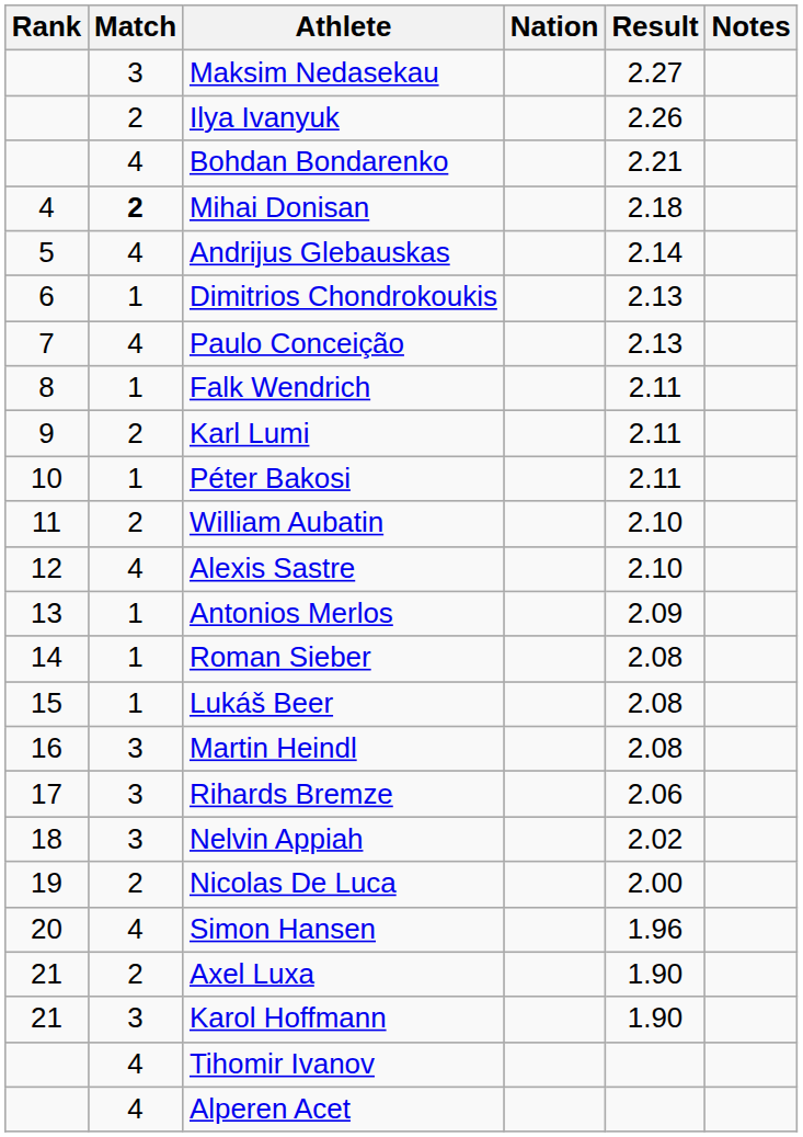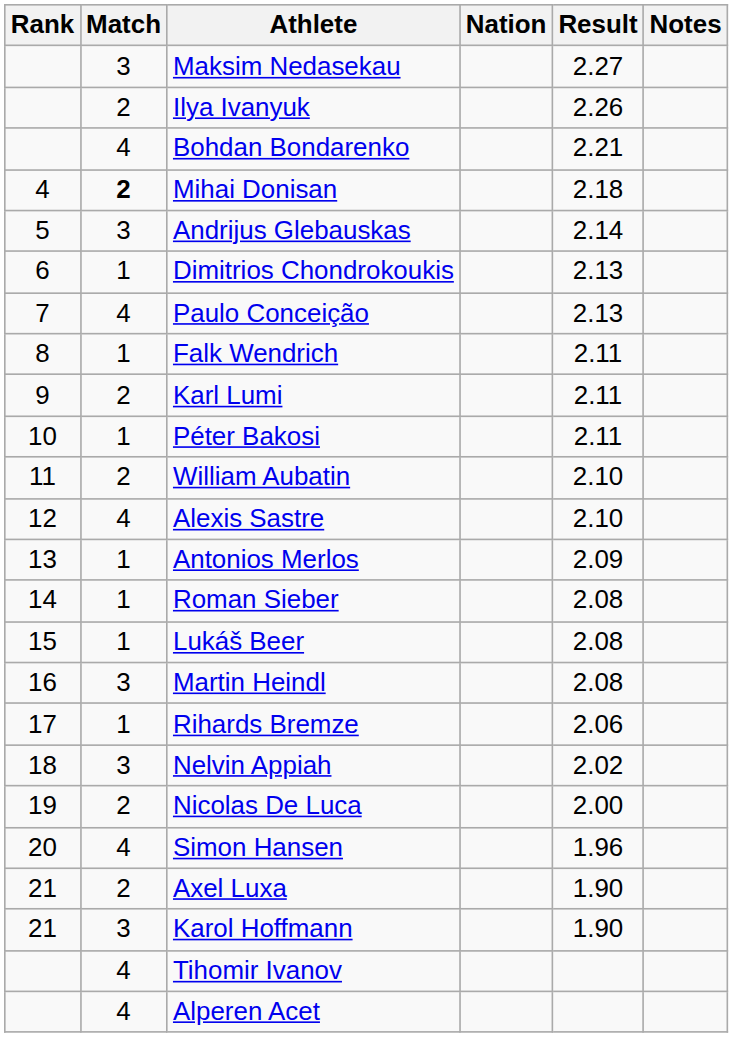 <table class="wikitable sortable" style="text-align:center">
 <tr>
 <th>Rank</th>
 <th>Match</th>
 <th>Athlete</th>
 <th>Nation</th>
 <th>Result</th>
 <th>Notes</th>
 </tr>
 <tr>
 <td></td>
 <td>3</td>
 <td align=left><a href='#'>Maksim Nedasekau</a></td>
 <td align=left></td>
 <td>2.27</td>
 <td></td>
 </tr>
 <tr>
 <td></td>
 <td>2</td>
 <td align=left><a href='#'>Ilya Ivanyuk</a></td>
 <td align=left></td>
 <td>2.26</td>
 <td></td>
 </tr>
 <tr>
 <td></td>
 <td>4</td>
 <td align=left><a href='#'>Bohdan Bondarenko</a></td>
 <td align=left></td>
 <td>2.21</td>
 <td></td>
 </tr>
 <tr>
 <td>4</td>
 <td><strong>2</strong></td>
 <td align=left><a href='#'>Mihai Donisan</a></td>
 <td align=left></td>
 <td>2.18</td>
 <td></td>
 </tr>
 <tr>
 <td>5</td>
-<td>4</td>
+<td>3</td>
 <td align=left><a href='#'>Andrijus Glebauskas</a></td>
 <td align=left></td>
 <td>2.14</td>
 <td></td>
 </tr>
 <tr>
 <td>6</td>
 <td>1</td>
 <td align=left><a href='#'>Dimitrios Chondrokoukis</a></td>
 <td align=left></td>
 <td>2.13</td>
 <td></td>
 </tr>
 <tr>
 <td>7</td>
 <td>4</td>
 <td align=left><a href='#'>Paulo Conceição</a></td>
 <td align=left></td>
 <td>2.13</td>
 <td></td>
 </tr>
 <tr>
 <td>8</td>
 <td>1</td>
 <td align=left><a href='#'>Falk Wendrich</a></td>
 <td align=left></td>
 <td>2.11</td>
 <td></td>
 </tr>
 <tr>
 <td>9</td>
 <td>2</td>
 <td align=left><a href='#'>Karl Lumi</a></td>
 <td align=left></td>
 <td>2.11</td>
 <td></td>
 </tr>
 <tr>
 <td>10</td>
 <td>1</td>
 <td align=left><a href='#'>Péter Bakosi</a></td>
 <td align=left></td>
 <td>2.11</td>
 <td></td>
 </tr>
 <tr>
 <td>11</td>
 <td>2</td>
 <td align=left><a href='#'>William Aubatin</a></td>
 <td align=left></td>
 <td>2.10</td>
 <td></td>
 </tr>
 <tr>
 <td>12</td>
 <td>4</td>
 <td align=left><a href='#'>Alexis Sastre</a></td>
 <td align=left></td>
 <td>2.10</td>
 <td></td>
 </tr>
 <tr>
 <td>13</td>
 <td>1</td>
 <td align=left><a href='#'>Antonios Merlos</a></td>
 <td align=left></td>
 <td>2.09</td>
 <td></td>
 </tr>
 <tr>
 <td>14</td>
 <td>1</td>
 <td align=left><a href='#'>Roman Sieber</a></td>
 <td align=left></td>
 <td>2.08</td>
 <td></td>
 </tr>
 <tr>
 <td>15</td>
 <td>1</td>
 <td align=left><a href='#'>Lukáš Beer</a></td>
 <td align=left></td>
 <td>2.08</td>
 <td></td>
 </tr>
 <tr>
 <td>16</td>
 <td>3</td>
 <td align=left><a href='#'>Martin Heindl</a></td>
 <td align=left></td>
 <td>2.08</td>
 <td></td>
 </tr>
 <tr>
 <td>17</td>
-<td>3</td>
+<td>1</td>
 <td align=left><a href='#'>Rihards Bremze</a></td>
 <td align=left></td>
 <td>2.06</td>
 <td></td>
 </tr>
 <tr>
 <td>18</td>
 <td>3</td>
 <td align=left><a href='#'>Nelvin Appiah</a></td>
 <td align=left></td>
 <td>2.02</td>
 <td></td>
 </tr>
 <tr>
 <td>19</td>
 <td>2</td>
 <td align=left><a href='#'>Nicolas De Luca</a></td>
 <td align=left></td>
 <td>2.00</td>
 <td></td>
 </tr>
 <tr>
 <td>20</td>
 <td>4</td>
 <td align=left><a href='#'>Simon Hansen</a></td>
 <td align=left></td>
 <td>1.96</td>
 <td></td>
 </tr>
 <tr>
 <td>21</td>
 <td>2</td>
 <td align=left><a href='#'>Axel Luxa</a></td>
 <td align=left></td>
 <td>1.90</td>
 <td></td>
 </tr>
 <tr>
 <td>21</td>
 <td>3</td>
 <td align=left><a href='#'>Karol Hoffmann</a></td>
 <td align=left></td>
 <td>1.90</td>
 <td></td>
 </tr>
 <tr>
 <td></td>
 <td>4</td>
 <td align=left><a href='#'>Tihomir Ivanov</a></td>
 <td align=left></td>
 <td></td>
 <td></td>
 </tr>
 <tr>
 <td></td>
 <td>4</td>
 <td align=left><a href='#'>Alperen Acet</a></td>
 <td align=left></td>
 <td></td>
 <td></td>
 </tr>
 </table>
